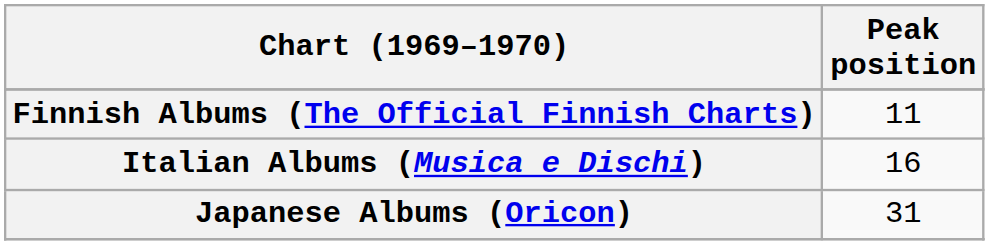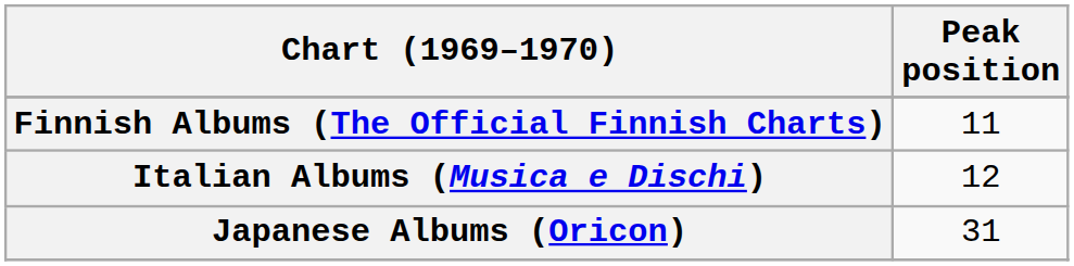 <table class="wikitable sortable plainrowheaders">
 <tr>
 <th scope="col">Chart (1969–1970)</th>
 <th scope="col">Peak<br>position</th>
 </tr>
 <tr>
 </tr>
 <tr>
 </tr>
 <tr>
 </tr>
 <tr>
 <th scope="row">Finnish Albums (<a href='#'>The Official Finnish Charts</a>)</th>
 <td align="center">11</td>
 </tr>
 <tr>
 <th scope="row">Italian Albums (<em><a href='#'>Musica e Dischi</a></em>)</th>
-<td align="center">16</td>
+<td align="center">12</td>
 </tr>
 <tr>
 <th scope="row">Japanese Albums (<a href='#'>Oricon</a>)</th>
 <td align="center">31</td>
 </tr>
 <tr>
 </tr>
 <tr>
 </tr>
 <tr>
 </tr>
 <tr>
 </tr>
 </table>
